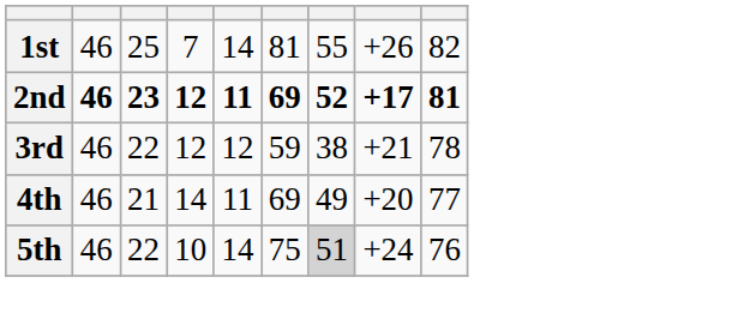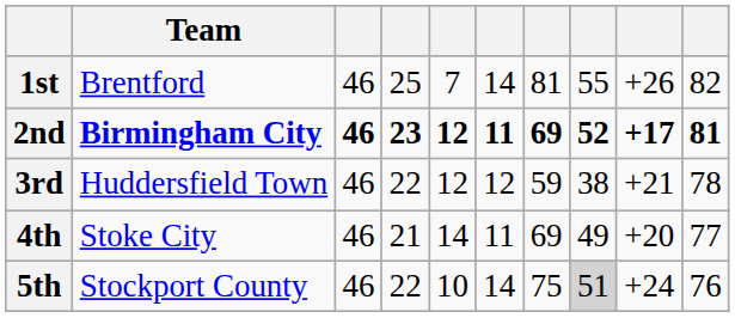 <table class="wikitable" style="text-align:center">
 <tr>
 <th scope="col"></th>
+<th scope="col">Team</th>
 <th scope="col"></th>
 <th scope="col"></th>
 <th scope="col"></th>
 <th scope="col"></th>
 <th scope="col"></th>
 <th scope="col"></th>
 <th scope="col"></th>
 <th scope="col"></th>
 </tr>
 <tr>
 <th scope="row">1st</th>
+<td align="left"><a href='#'>Brentford</a></td>
 <td>46</td>
 <td>25</td>
 <td>7</td>
 <td>14</td>
 <td>81</td>
 <td>55</td>
 <td>+26</td>
 <td>82</td>
 </tr>
 <tr style="font-weight:bold">
 <th scope="row">2nd</th>
+<td align="left"><a href='#'>Birmingham City</a></td>
 <td>46</td>
 <td>23</td>
 <td>12</td>
 <td>11</td>
 <td>69</td>
 <td>52</td>
 <td>+17</td>
 <td>81</td>
 </tr>
 <tr>
 <th scope="row">3rd</th>
+<td align="left"><a href='#'>Huddersfield Town</a></td>
 <td>46</td>
 <td>22</td>
 <td>12</td>
 <td>12</td>
 <td>59</td>
 <td>38</td>
 <td>+21</td>
 <td>78</td>
 </tr>
 <tr>
 <th scope="row">4th</th>
+<td align="left"><a href='#'>Stoke City</a></td>
 <td>46</td>
 <td>21</td>
 <td>14</td>
 <td>11</td>
 <td>69</td>
 <td>49</td>
 <td>+20</td>
 <td>77</td>
 </tr>
 <tr>
 <th scope="row">5th</th>
+<td align="left"><a href='#'>Stockport County</a></td>
 <td>46</td>
 <td>22</td>
 <td>10</td>
 <td>14</td>
 <td>75</td>
 <td style="background: lightgrey;">51</td>
 <td>+24</td>
 <td>76</td>
 </tr>
 </table>
